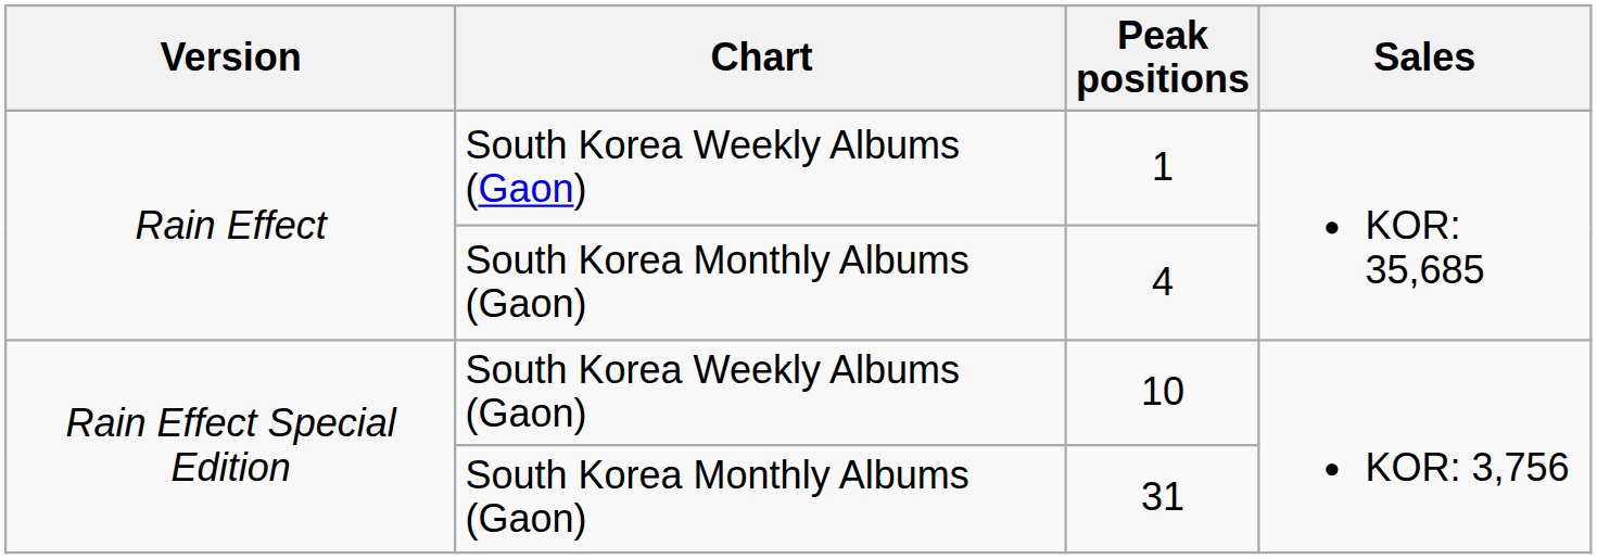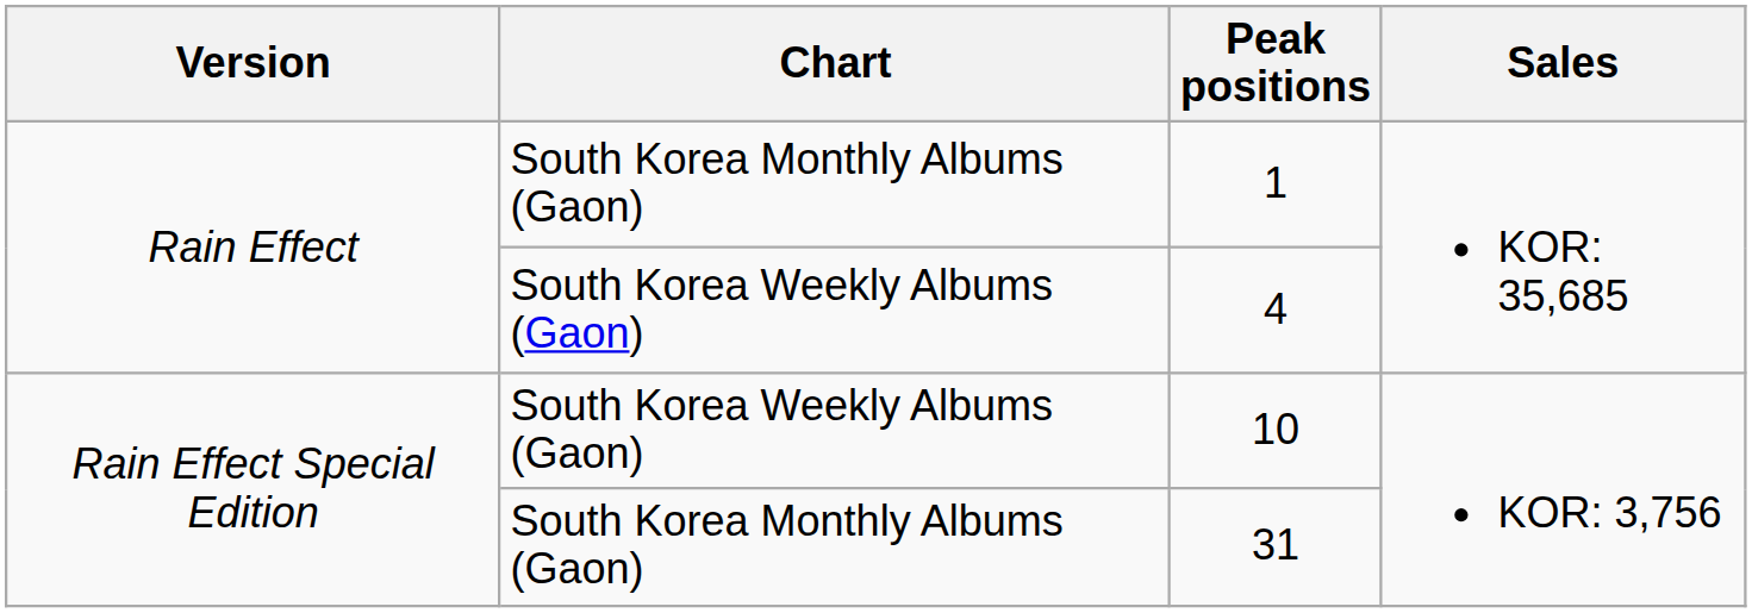 <table class="wikitable" style="width:650px;">
 <tr>
 <th style="text-align:center;">Version</th>
 <th style="text-align:center;">Chart</th>
 <th style="text-align:center;">Peak<br>positions</th>
 <th style="text-align:center;">Sales</th>
 </tr>
 <tr>
 <td style="text-align:center;" rowspan="2"><em>Rain Effect</em></td>
-<td>South Korea Weekly Albums (<a href='#'>Gaon</a>)</td>
+<td>South Korea Monthly Albums (Gaon)</td>
 <td style="text-align:center;">1</td>
 <td rowspan="2"><br><ul><li>KOR: 35,685</li></ul></td>
 </tr>
 <tr>
-<td>South Korea Monthly Albums (Gaon)</td>
+<td>South Korea Weekly Albums (<a href='#'>Gaon</a>)</td>
 <td style="text-align:center;">4</td>
 </tr>
 <tr>
 <td style="text-align:center;" rowspan="2"><em>Rain Effect Special Edition</em></td>
 <td>South Korea Weekly Albums (Gaon)</td>
 <td style="text-align:center;">10</td>
 <td rowspan="2"><br><ul><li>KOR: 3,756</li></ul></td>
 </tr>
 <tr>
 <td>South Korea Monthly Albums (Gaon)</td>
 <td style="text-align:center;">31</td>
 </tr>
 </table>
